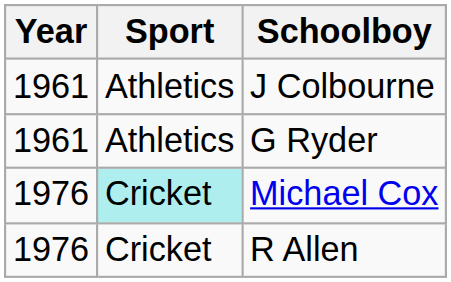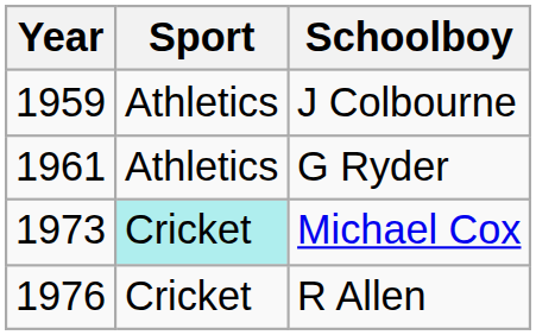 <table class="wikitable">
 <tr>
 <th>Year</th>
 <th>Sport</th>
 <th>Schoolboy</th>
 </tr>
 <tr>
-<td>1961</td>
+<td>1959</td>
 <td>Athletics</td>
 <td>J Colbourne</td>
 </tr>
 <tr>
 <td>1961</td>
 <td>Athletics</td>
 <td>G Ryder</td>
 </tr>
 <tr>
-<td>1976</td>
+<td>1973</td>
 <td style="background: paleturquoise;">Cricket</td>
 <td><a href='#'>Michael Cox</a></td>
 </tr>
 <tr>
 <td>1976</td>
 <td>Cricket</td>
 <td>R Allen</td>
 </tr>
 </table>
